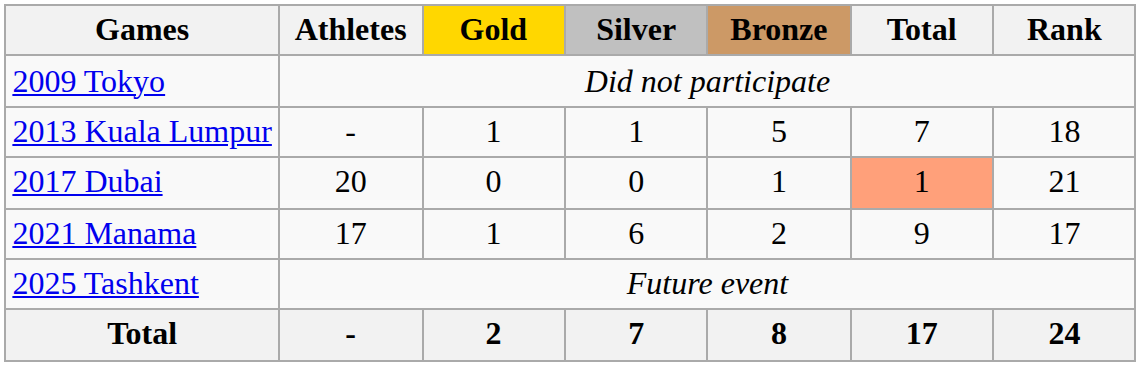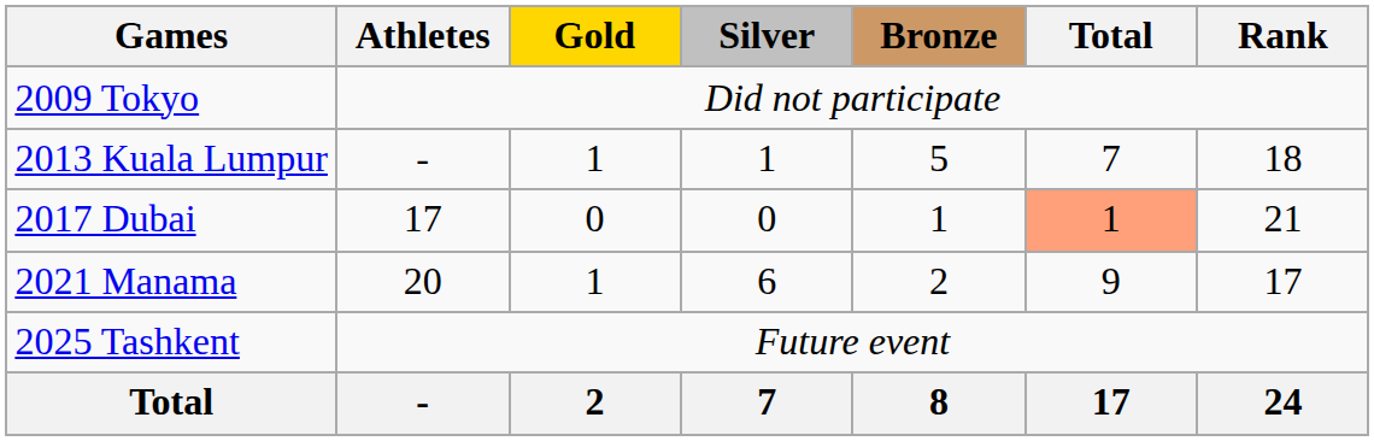 <table class="wikitable sortable" style="margin-top:0em; text-align:center; font-size:100%;">
 <tr>
 <th>Games</th>
 <th style="width:4em;">Athletes</th>
 <th style="background:gold; width:4em;"><strong>Gold</strong></th>
 <th style="background:silver; width:4em;"><strong>Silver</strong></th>
 <th style="background:#cc9966; width:4em;"><strong>Bronze</strong></th>
 <th style="width:4em;">Total</th>
 <th style="width:4em;">Rank</th>
 </tr>
 <tr>
 <td style="text-align:left"> <a href='#'>2009 Tokyo</a></td>
 <td colspan=6 style="text-align:center"><em>Did not participate</em></td>
 </tr>
 <tr>
 <td style="text-align:left"> <a href='#'>2013 Kuala Lumpur</a></td>
 <td>-</td>
 <td>1</td>
 <td>1</td>
 <td>5</td>
 <td>7</td>
 <td>18</td>
 </tr>
 <tr>
 <td style="text-align:left"> <a href='#'>2017 Dubai</a></td>
-<td>20</td>
+<td>17</td>
 <td>0</td>
 <td>0</td>
 <td>1</td>
 <td style="background: lightsalmon;">1</td>
 <td>21</td>
 </tr>
 <tr>
 <td style="text-align:left"> <a href='#'>2021 Manama</a></td>
-<td>17</td>
+<td>20</td>
 <td>1</td>
 <td>6</td>
 <td>2</td>
 <td>9</td>
 <td>17</td>
 </tr>
 <tr>
 <td style="text-align:left"> <a href='#'>2025 Tashkent</a></td>
 <td colspan=6 style="text-align:center"><em>Future event</em></td>
 </tr>
 <tr>
 <th>Total</th>
 <th>-</th>
 <th>2</th>
 <th>7</th>
 <th>8</th>
 <th>17</th>
 <th>24</th>
 </tr>
 </table>
